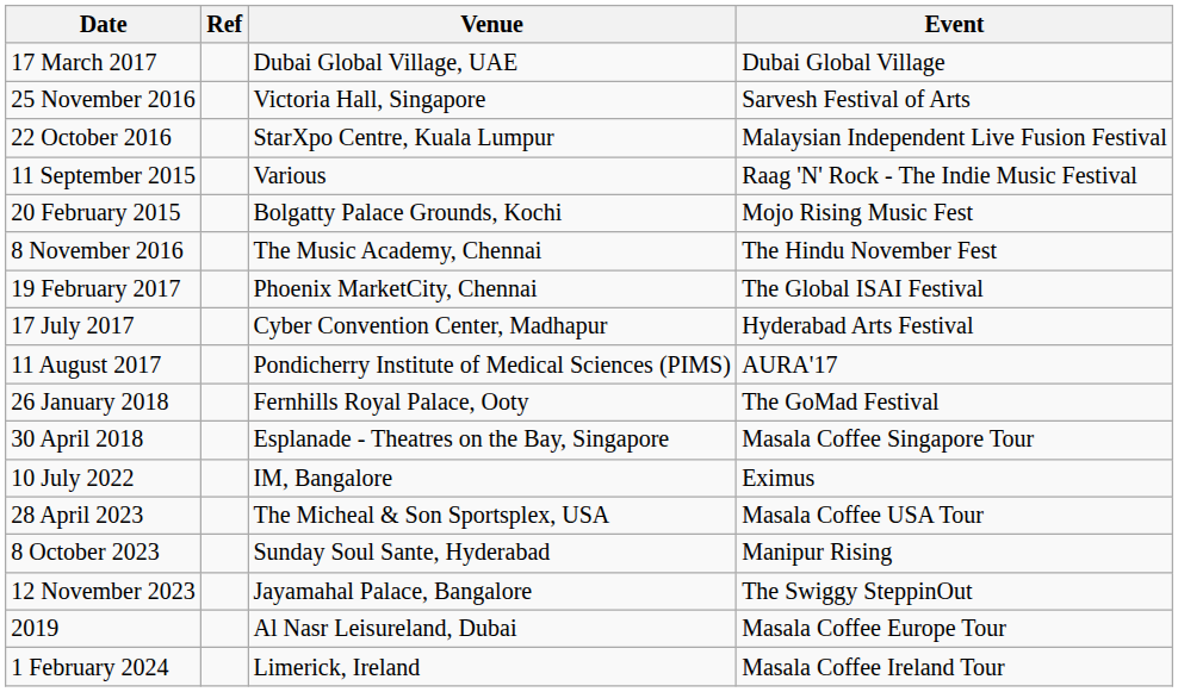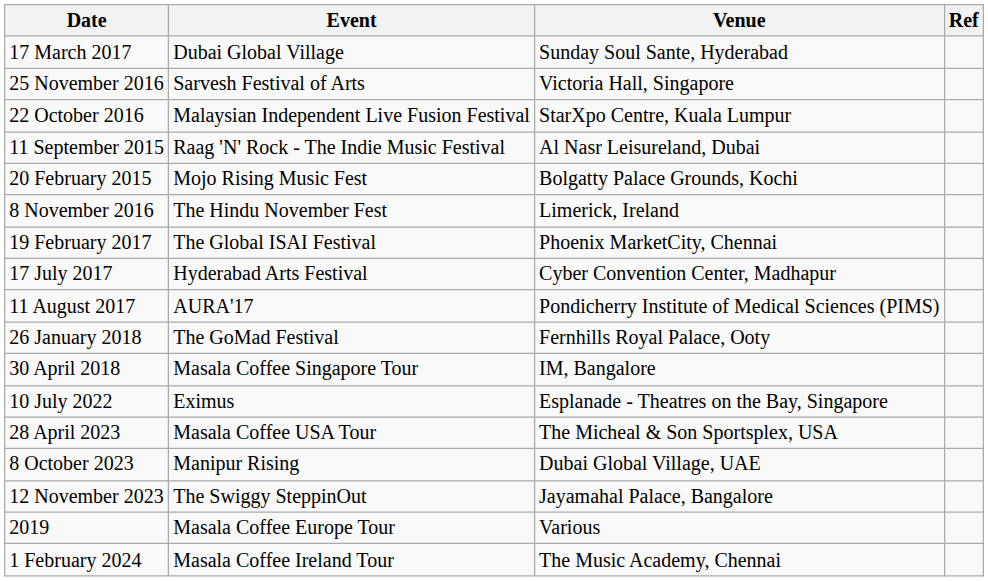 <table class="wikitable">
 <tr>
 <th>Date</th>
+<th>Event</th>
+<th>Venue</th>
 <th>Ref</th>
-<th>Venue</th>
-<th>Event</th>
 </tr>
 <tr>
 <td>17 March 2017</td>
+<td>Dubai Global Village</td>
+<td>Sunday Soul Sante, Hyderabad</td>
 <td></td>
-<td>Dubai Global Village, UAE</td>
-<td>Dubai Global Village</td>
 </tr>
 <tr>
 <td>25 November 2016</td>
+<td>Sarvesh Festival of Arts</td>
+<td>Victoria Hall, Singapore</td>
 <td></td>
-<td>Victoria Hall, Singapore</td>
-<td>Sarvesh Festival of Arts</td>
 </tr>
 <tr>
 <td>22 October 2016</td>
+<td>Malaysian Independent Live Fusion Festival</td>
+<td>StarXpo Centre, Kuala Lumpur</td>
 <td></td>
-<td>StarXpo Centre, Kuala Lumpur</td>
-<td>Malaysian Independent Live Fusion Festival</td>
 </tr>
 <tr>
 <td>11 September 2015</td>
+<td>Raag 'N' Rock - The Indie Music Festival</td>
+<td>Al Nasr Leisureland, Dubai</td>
 <td></td>
-<td>Various</td>
-<td>Raag 'N' Rock - The Indie Music Festival</td>
 </tr>
 <tr>
 <td>20 February 2015</td>
+<td>Mojo Rising Music Fest</td>
+<td>Bolgatty Palace Grounds, Kochi</td>
 <td></td>
-<td>Bolgatty Palace Grounds, Kochi</td>
-<td>Mojo Rising Music Fest</td>
 </tr>
 <tr>
 <td>8 November 2016</td>
+<td>The Hindu November Fest</td>
+<td>Limerick, Ireland</td>
 <td></td>
-<td>The Music Academy, Chennai</td>
-<td>The Hindu November Fest</td>
 </tr>
 <tr>
 <td>19 February 2017</td>
+<td>The Global ISAI Festival</td>
+<td>Phoenix MarketCity, Chennai</td>
 <td></td>
-<td>Phoenix MarketCity, Chennai</td>
-<td>The Global ISAI Festival</td>
 </tr>
 <tr>
 <td>17 July 2017</td>
+<td>Hyderabad Arts Festival</td>
+<td>Cyber Convention Center, Madhapur</td>
 <td></td>
-<td>Cyber Convention Center, Madhapur</td>
-<td>Hyderabad Arts Festival</td>
 </tr>
 <tr>
 <td>11 August 2017</td>
+<td>AURA'17</td>
+<td>Pondicherry Institute of Medical Sciences (PIMS)</td>
 <td></td>
-<td>Pondicherry Institute of Medical Sciences (PIMS)</td>
-<td>AURA'17</td>
 </tr>
 <tr>
 <td>26 January 2018</td>
+<td>The GoMad Festival</td>
+<td>Fernhills Royal Palace, Ooty</td>
 <td></td>
-<td>Fernhills Royal Palace, Ooty</td>
-<td>The GoMad Festival</td>
 </tr>
 <tr>
 <td>30 April 2018</td>
+<td>Masala Coffee Singapore Tour</td>
+<td>IM, Bangalore</td>
 <td></td>
-<td>Esplanade - Theatres on the Bay, Singapore</td>
-<td>Masala Coffee Singapore Tour</td>
 </tr>
 <tr>
 <td>10 July 2022</td>
+<td>Eximus</td>
+<td>Esplanade - Theatres on the Bay, Singapore</td>
 <td></td>
-<td>IM, Bangalore</td>
-<td>Eximus</td>
 </tr>
 <tr>
 <td>28 April 2023</td>
+<td>Masala Coffee USA Tour</td>
+<td>The Micheal & Son Sportsplex, USA</td>
 <td></td>
-<td>The Micheal & Son Sportsplex, USA</td>
-<td>Masala Coffee USA Tour</td>
 </tr>
 <tr>
 <td>8 October 2023</td>
+<td>Manipur Rising</td>
+<td>Dubai Global Village, UAE</td>
 <td></td>
-<td>Sunday Soul Sante, Hyderabad</td>
-<td>Manipur Rising</td>
 </tr>
 <tr>
 <td>12 November 2023</td>
+<td>The Swiggy SteppinOut</td>
+<td>Jayamahal Palace, Bangalore</td>
 <td></td>
-<td>Jayamahal Palace, Bangalore</td>
-<td>The Swiggy SteppinOut</td>
 </tr>
 <tr>
 <td>2019</td>
+<td>Masala Coffee Europe Tour</td>
+<td>Various</td>
 <td></td>
-<td>Al Nasr Leisureland, Dubai</td>
-<td>Masala Coffee Europe Tour</td>
 </tr>
 <tr>
 <td>1 February 2024</td>
+<td>Masala Coffee Ireland Tour</td>
+<td>The Music Academy, Chennai</td>
 <td></td>
-<td>Limerick, Ireland</td>
-<td>Masala Coffee Ireland Tour</td>
 </tr>
 </table>
